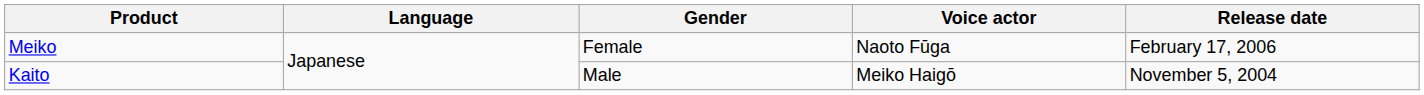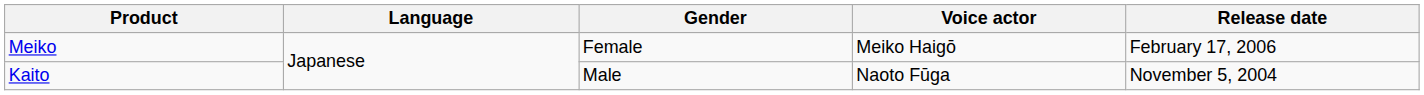 <table class="wikitable" style="text-align:left; width:100%">
 <tr>
 <th width="5%">Product</th>
 <th width="5%">Language</th>
 <th width="5%">Gender</th>
 <th width="5%">Voice actor</th>
 <th width="5%">Release date</th>
 </tr>
 <tr>
 <td><a href='#'>Meiko</a></td>
 <td rowspan="2">Japanese</td>
 <td>Female</td>
-<td>Naoto Fūga</td>
+<td>Meiko Haigō</td>
 <td>February 17, 2006</td>
 </tr>
 <tr>
 <td><a href='#'>Kaito</a></td>
 <td>Male</td>
-<td>Meiko Haigō</td>
+<td>Naoto Fūga</td>
 <td>November 5, 2004</td>
 </tr>
 </table>
